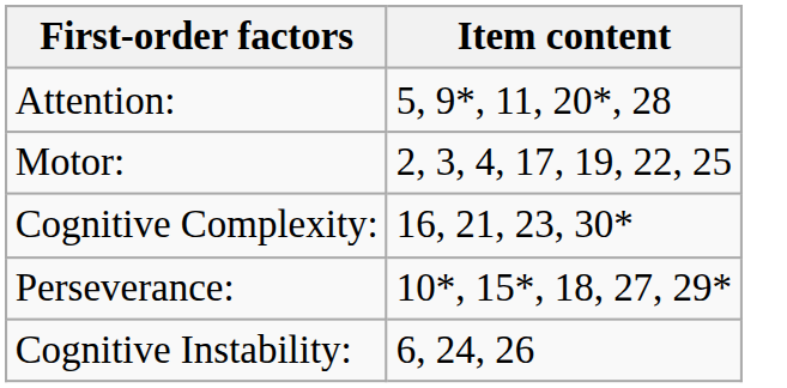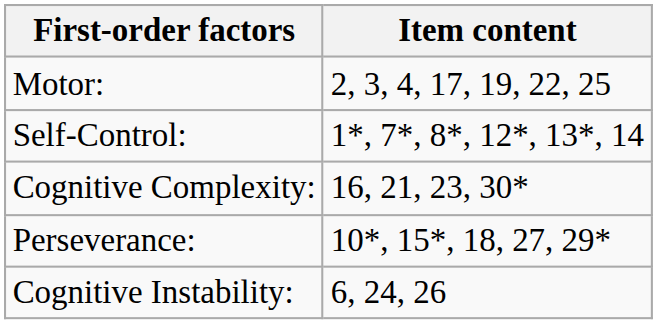 <table class="wikitable">
 <tr>
 <th>First-order factors</th>
 <th>Item content</th>
 </tr>
 <tr>
-<td>Attention:</td>
-<td>5, 9*, 11, 20*, 28</td>
+<td>Motor:</td>
+<td>2, 3, 4, 17, 19, 22, 25</td>
 </tr>
 <tr>
-<td>Motor:</td>
-<td>2, 3, 4, 17, 19, 22, 25</td>
+<td>Self-Control:</td>
+<td>1*, 7*, 8*, 12*, 13*, 14</td>
 </tr>
 <tr>
 <td>Cognitive Complexity:</td>
 <td>16, 21, 23, 30*</td>
 </tr>
 <tr>
 <td>Perseverance:</td>
 <td>10*, 15*, 18, 27, 29*</td>
 </tr>
 <tr>
 <td>Cognitive Instability:</td>
 <td>6, 24, 26</td>
 </tr>
 </table>
